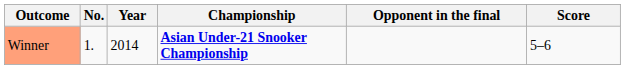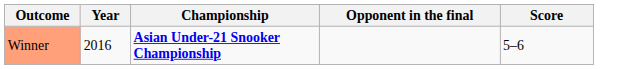 <table class="sortable wikitable">
 <tr>
 <th width="80">Outcome</th>
-<th width="20">No.</th>
 <th width="50">Year</th>
 <th width="210">Championship</th>
 <th width="200">Opponent in the final</th>
 <th width="100">Score</th>
 </tr>
 <tr>
 <td style="background:#ffa07a;">Winner</td>
-<td>1.</td>
-<td>2014</td>
+<td>2016</td>
 <td><strong><a href='#'>Asian Under-21 Snooker Championship</a></strong></td>
 <td> </td>
 <td>5–6</td>
 </tr>
 </table>
